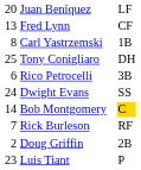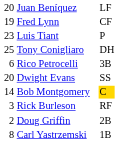 <table>
 <tr>
 <td>20</td>
 <td><a href='#'>Juan Beníquez</a></td>
 <td>LF</td>
 </tr>
 <tr>
-<td>13</td>
+<td>19</td>
 <td><a href='#'>Fred Lynn</a></td>
 <td>CF</td>
 </tr>
 <tr>
-<td>  8</td>
-<td><a href='#'>Carl Yastrzemski</a>    </td>
-<td>1B</td>
+<td>23</td>
+<td><a href='#'>Luis Tiant</a></td>
+<td>P</td>
 </tr>
 <tr>
 <td>25</td>
 <td><a href='#'>Tony Conigliaro</a></td>
 <td>DH</td>
 </tr>
 <tr>
 <td>  6</td>
 <td><a href='#'>Rico Petrocelli</a></td>
 <td>3B</td>
 </tr>
 <tr>
-<td>24</td>
+<td>20</td>
 <td><a href='#'>Dwight Evans</a></td>
 <td>SS</td>
 </tr>
 <tr>
 <td>14</td>
 <td><a href='#'>Bob Montgomery</a></td>
 <td style="background: gold;">C</td>
 </tr>
 <tr>
-<td>  7</td>
+<td>  3</td>
 <td><a href='#'>Rick Burleson</a></td>
 <td>RF</td>
 </tr>
 <tr>
 <td>  2</td>
 <td><a href='#'>Doug Griffin</a></td>
 <td>2B</td>
 </tr>
 <tr>
-<td>23</td>
-<td><a href='#'>Luis Tiant</a></td>
-<td>P</td>
+<td>  8</td>
+<td><a href='#'>Carl Yastrzemski</a>    </td>
+<td>1B</td>
 </tr>
 </table>
